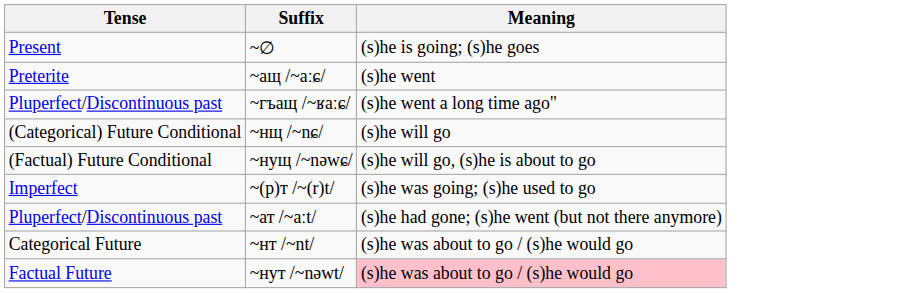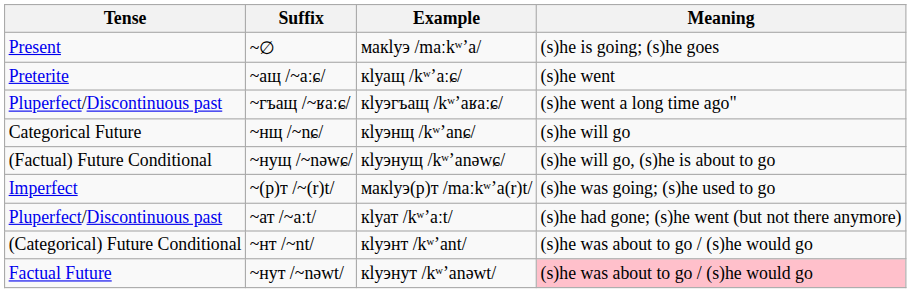 <table class="wikitable">
 <tr>
 <th>Tense</th>
 <th>Suffix</th>
+<th>Example</th>
 <th>Meaning</th>
 </tr>
 <tr>
 <td><a href='#'>Present</a></td>
 <td>~∅</td>
+<td>макӏуэ /maːkʷʼa/</td>
 <td>(s)he is going; (s)he goes</td>
 </tr>
 <tr>
 <td><a href='#'>Preterite</a></td>
 <td>~ащ /~aːɕ/</td>
+<td>кӏуащ /kʷʼaːɕ/</td>
 <td>(s)he went</td>
 </tr>
 <tr>
 <td><a href='#'>Pluperfect</a>/<a href='#'>Discontinuous past</a></td>
 <td>~гъащ /~ʁaːɕ/</td>
+<td>кӏуэгъащ /kʷʼaʁaːɕ/</td>
 <td>(s)he went a long time ago"</td>
 </tr>
 <tr>
-<td>(Categorical) Future Conditional</td>
+<td>Categorical Future</td>
 <td>~нщ /~nɕ/</td>
+<td>кӏуэнщ /kʷʼanɕ/</td>
 <td>(s)he will go</td>
 </tr>
 <tr>
 <td>(Factual) Future Conditional</td>
 <td>~нущ /~nəwɕ/</td>
+<td>кӏуэнущ /kʷʼanəwɕ/</td>
 <td>(s)he will go, (s)he is about to go</td>
 </tr>
 <tr>
 <td><a href='#'>Imperfect</a></td>
 <td>~(р)т /~(r)t/</td>
+<td>макӏуэ(р)т /maːkʷʼa(r)t/</td>
 <td>(s)he was going; (s)he used to go</td>
 </tr>
 <tr>
 <td><a href='#'>Pluperfect</a>/<a href='#'>Discontinuous past</a></td>
 <td>~ат /~aːt/</td>
+<td>кӏуат /kʷʼaːt/</td>
 <td>(s)he had gone; (s)he went (but not there anymore)</td>
 </tr>
 <tr>
-<td>Categorical Future</td>
+<td>(Categorical) Future Conditional</td>
 <td>~нт /~nt/</td>
+<td>кӏуэнт /kʷʼant/</td>
 <td>(s)he was about to go / (s)he would go</td>
 </tr>
 <tr>
 <td><a href='#'>Factual Future</a></td>
 <td>~нут /~nəwt/</td>
+<td>кӏуэнут /kʷʼanəwt/</td>
 <td style="background: pink;">(s)he was about to go / (s)he would go</td>
 </tr>
 </table>
